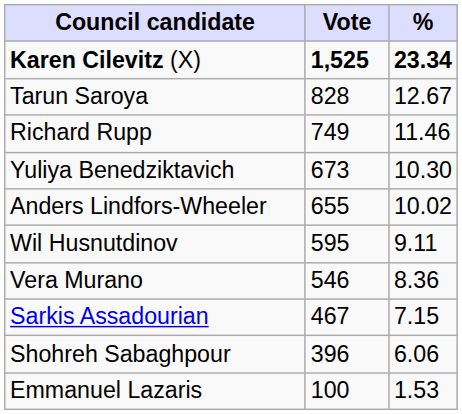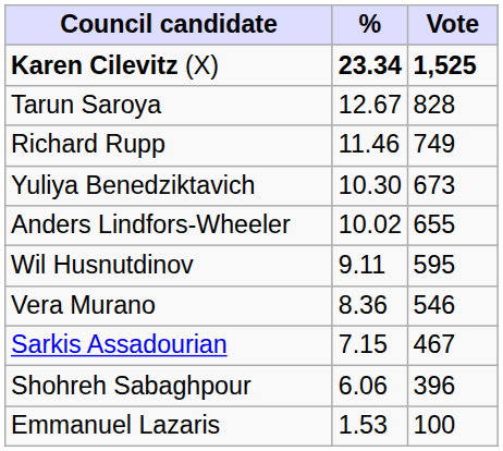 <table class="wikitable">
 <tr>
 <th style="background:#ddf; width:200px;">Council candidate</th>
+<th style="background:#ddf; width:30px;">%</th>
 <th style="background:#ddf; width:50px;">Vote</th>
-<th style="background:#ddf; width:30px;">%</th>
 </tr>
 <tr>
 <td><strong>Karen Cilevitz</strong> (X)</td>
+<td><strong>23.34</strong></td>
 <td><strong>1,525</strong></td>
-<td><strong>23.34</strong></td>
 </tr>
 <tr>
 <td>Tarun Saroya</td>
+<td>12.67</td>
 <td>828</td>
-<td>12.67</td>
 </tr>
 <tr>
 <td>Richard Rupp</td>
+<td>11.46</td>
 <td>749</td>
-<td>11.46</td>
 </tr>
 <tr>
 <td>Yuliya Benedziktavich</td>
+<td>10.30</td>
 <td>673</td>
-<td>10.30</td>
 </tr>
 <tr>
 <td>Anders Lindfors-Wheeler</td>
+<td>10.02</td>
 <td>655</td>
-<td>10.02</td>
 </tr>
 <tr>
 <td>Wil Husnutdinov</td>
+<td>9.11</td>
 <td>595</td>
-<td>9.11</td>
 </tr>
 <tr>
 <td>Vera Murano</td>
+<td>8.36</td>
 <td>546</td>
-<td>8.36</td>
 </tr>
 <tr>
 <td><a href='#'>Sarkis Assadourian</a></td>
+<td>7.15</td>
 <td>467</td>
-<td>7.15</td>
 </tr>
 <tr>
 <td>Shohreh Sabaghpour</td>
+<td>6.06</td>
 <td>396</td>
-<td>6.06</td>
 </tr>
 <tr>
 <td>Emmanuel Lazaris</td>
+<td>1.53</td>
 <td>100</td>
-<td>1.53</td>
 </tr>
 </table>
